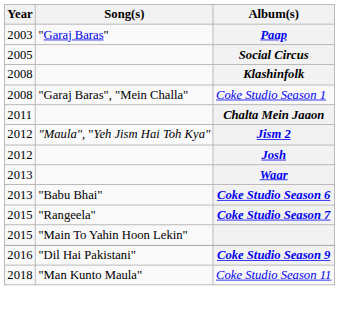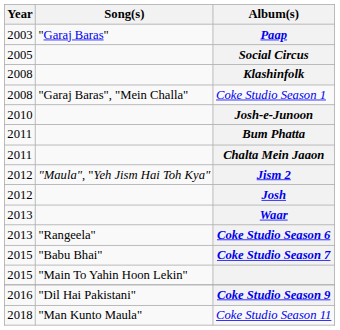 <table class="wikitable sortable">
 <tr>
 <th>Year</th>
 <th>Song(s)</th>
 <th>Album(s)</th>
 </tr>
 <tr>
 <td>2003</td>
 <td>"<a href='#'>Garaj Baras</a>" </td>
 <th><em><a href='#'>Paap</a></em></th>
 </tr>
 <tr>
 <td>2005</td>
 <td></td>
 <th><em>Social Circus</em></th>
 </tr>
 <tr>
 <td>2008</td>
 <td></td>
 <th><em>Klashinfolk</em></th>
 </tr>
 <tr>
 <td>2008</td>
 <td>"Garaj Baras", "Mein Challa"</td>
 <td><em><a href='#'>Coke Studio Season 1</a></em></td>
 </tr>
 <tr>
+<td>2010</td>
+<td></td>
+<th><em>Josh-e-Junoon</em> </th>
+</tr>
+<tr>
+<td>2011</td>
+<td></td>
+<th><em>Bum Phatta</em></th>
+</tr>
+<tr>
 <td>2011</td>
 <td></td>
 <th><em>Chalta Mein Jaaon</em></th>
 </tr>
 <tr>
 <td>2012</td>
 <td><em>"Maula"</em>, "<em>Yeh Jism Hai Toh Kya"</em></td>
 <th><em><a href='#'>Jism 2</a></em></th>
 </tr>
 <tr>
 <td>2012</td>
 <td></td>
 <th><a href='#'><em>Josh</em></a></th>
 </tr>
 <tr>
 <td>2013</td>
 <td></td>
 <th><em><a href='#'>Waar</a></em></th>
 </tr>
 <tr>
 <td>2013</td>
-<td>"Babu Bhai"</td>
+<td>"Rangeela"</td>
 <th><em><a href='#'>Coke Studio Season 6</a></em></th>
 </tr>
 <tr>
 <td>2015</td>
-<td>"Rangeela"</td>
+<td>"Babu Bhai"</td>
 <th><em><a href='#'>Coke Studio Season 7</a></em></th>
 </tr>
 <tr>
 <td>2015</td>
 <td>"Main To Yahin Hoon Lekin"</td>
 <th></th>
 </tr>
 <tr>
 </tr>
 <tr>
 <td>2016</td>
 <td>"Dil Hai Pakistani"</td>
 <th><em><a href='#'>Coke Studio Season 9</a></em></th>
 </tr>
 <tr>
 <td>2018</td>
 <td>"Man Kunto Maula"</td>
 <td><em><a href='#'>Coke Studio Season 11</a></em></td>
 </tr>
 </table>
